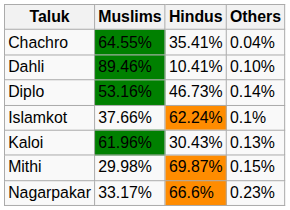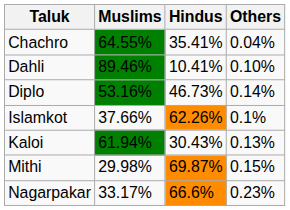 <table class="wikitable">
 <tr>
 <th>Taluk</th>
 <th>Muslims</th>
 <th>Hindus</th>
 <th>Others</th>
 </tr>
 <tr>
 <td>Chachro</td>
 <td bgcolor="green"><span>64.55%</span></td>
 <td>35.41%</td>
 <td>0.04%</td>
 </tr>
 <tr>
 <td>Dahli</td>
 <td bgcolor="green"><span>89.46%</span></td>
 <td>10.41%</td>
 <td>0.10%</td>
 </tr>
 <tr>
 <td>Diplo</td>
 <td bgcolor="green"><span>53.16%</span></td>
 <td>46.73%</td>
 <td>0.14%</td>
 </tr>
 <tr>
 <td>Islamkot</td>
 <td>37.66%</td>
-<td bgcolor="darkorange">62.24%</td>
+<td bgcolor="darkorange">62.26%</td>
 <td>0.1%</td>
 </tr>
 <tr>
 <td>Kaloi</td>
-<td bgcolor="green"><span>61.96%</span></td>
+<td bgcolor="green"><span>61.94%</span></td>
 <td>30.43%</td>
 <td>0.13%</td>
 </tr>
 <tr>
 <td>Mithi</td>
 <td>29.98%</td>
 <td bgcolor="darkorange">69.87%</td>
 <td>0.15%</td>
 </tr>
 <tr>
 <td>Nagarpakar</td>
 <td>33.17%</td>
 <td bgcolor="darkorange">66.6%</td>
 <td>0.23%</td>
 </tr>
 </table>
